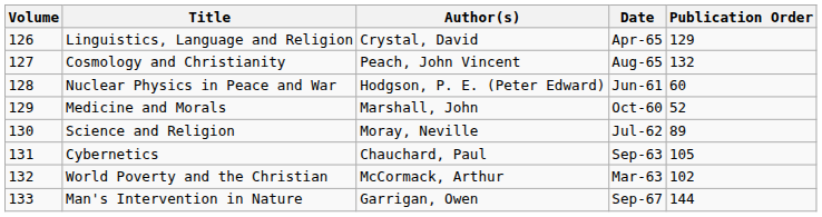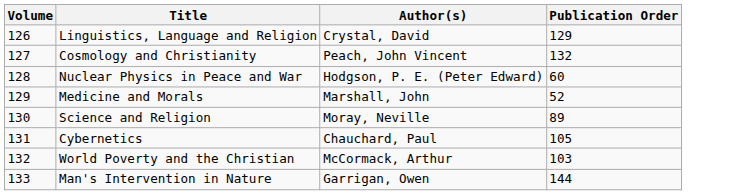 <table class="wikitable">
 <tr>
 <th>Volume</th>
 <th>Title</th>
 <th>Author(s)</th>
-<th>Date</th>
 <th>Publication Order</th>
 </tr>
 <tr>
 <td>126</td>
 <td>Linguistics, Language and Religion</td>
 <td>Crystal, David</td>
-<td>Apr-65</td>
 <td>129</td>
 </tr>
 <tr>
 <td>127</td>
 <td>Cosmology and Christianity</td>
 <td>Peach, John Vincent</td>
-<td>Aug-65</td>
 <td>132</td>
 </tr>
 <tr>
 <td>128</td>
 <td>Nuclear Physics in Peace and War</td>
 <td>Hodgson, P. E. (Peter Edward)</td>
-<td>Jun-61</td>
 <td>60</td>
 </tr>
 <tr>
 <td>129</td>
 <td>Medicine and Morals</td>
 <td>Marshall, John</td>
-<td>Oct-60</td>
 <td>52</td>
 </tr>
 <tr>
 <td>130</td>
 <td>Science and Religion</td>
 <td>Moray, Neville</td>
-<td>Jul-62</td>
 <td>89</td>
 </tr>
 <tr>
 <td>131</td>
 <td>Cybernetics</td>
 <td>Chauchard, Paul</td>
-<td>Sep-63</td>
 <td>105</td>
 </tr>
 <tr>
 <td>132</td>
 <td>World Poverty and the Christian</td>
 <td>McCormack, Arthur</td>
-<td>Mar-63</td>
-<td>102</td>
+<td>103</td>
 </tr>
 <tr>
 <td>133</td>
 <td>Man's Intervention in Nature</td>
 <td>Garrigan, Owen</td>
-<td>Sep-67</td>
 <td>144</td>
 </tr>
 </table>
